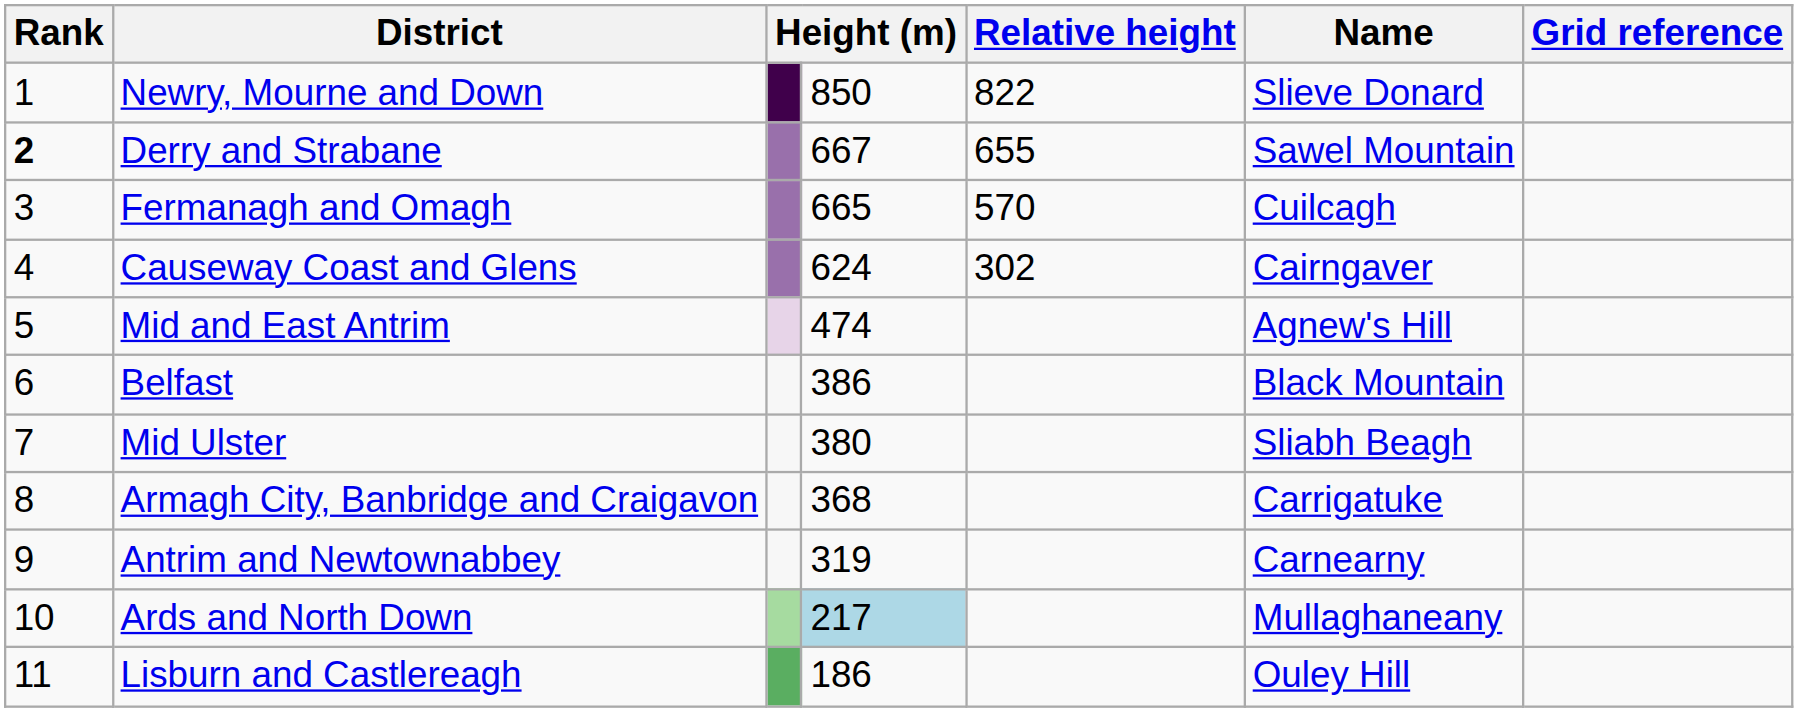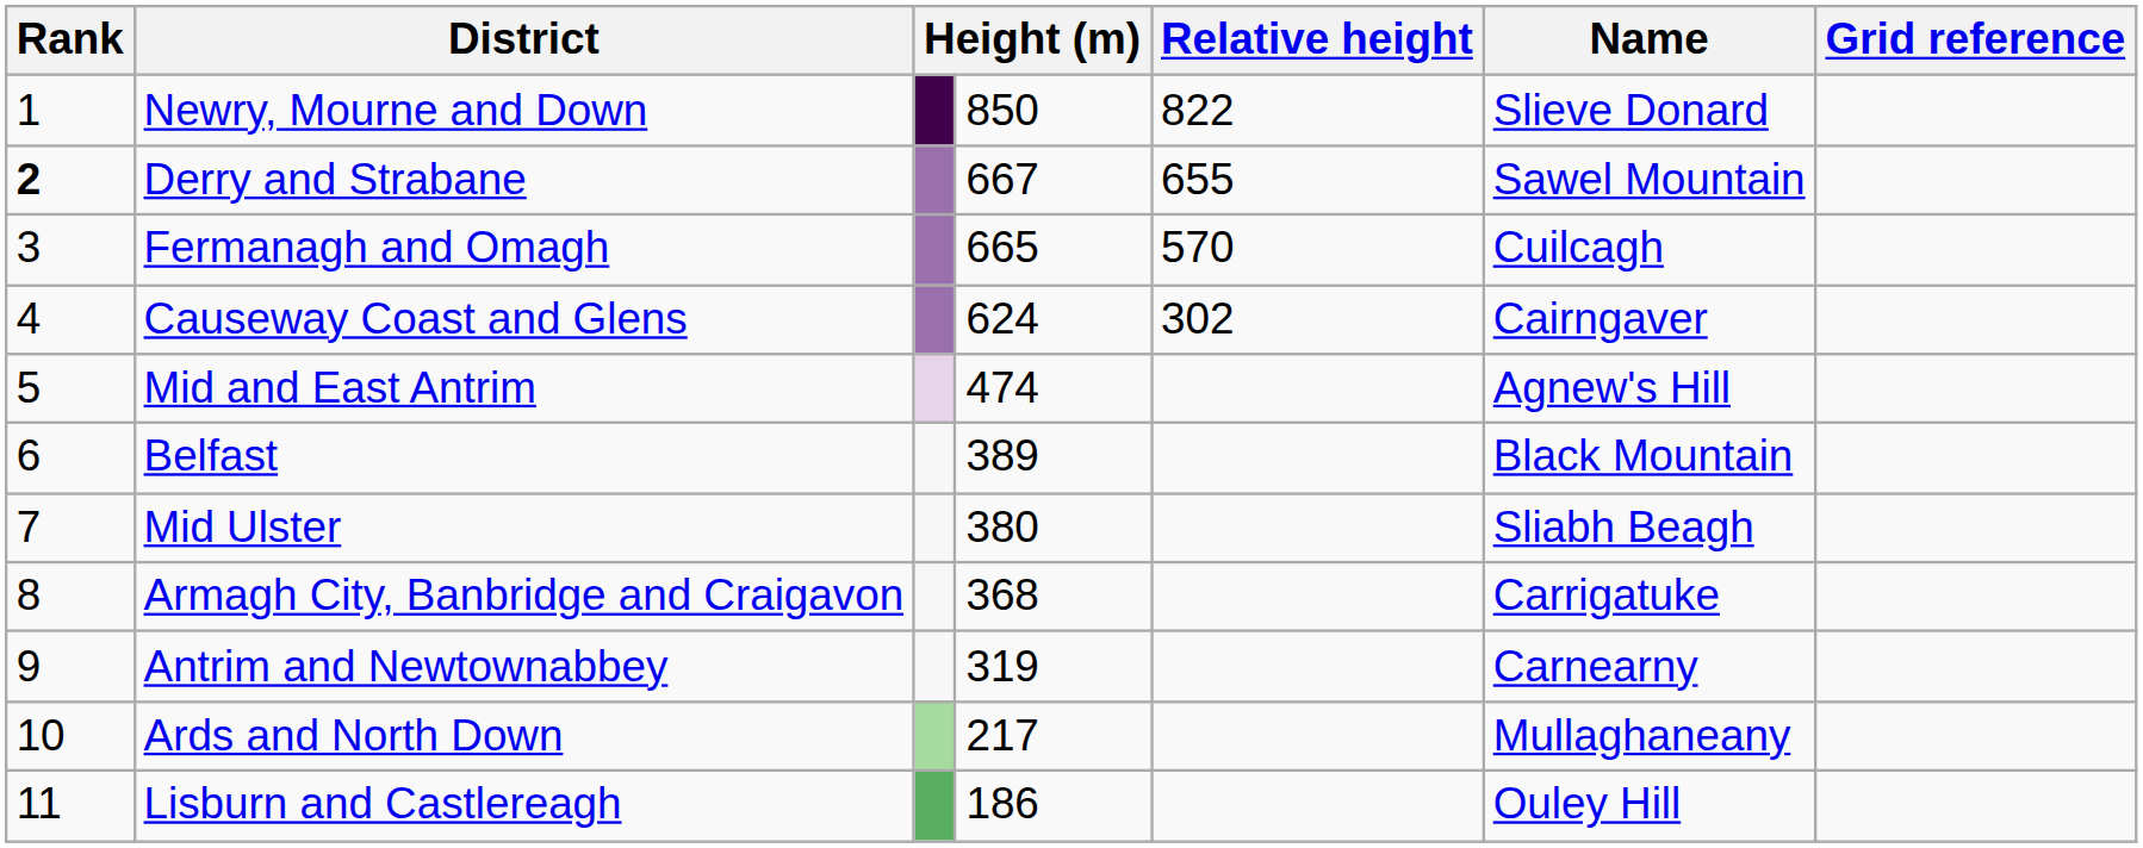 <table class="wikitable sortable">
 <tr>
 <th>Rank</th>
 <th>District</th>
 <th colspan=2>Height (m)</th>
 <th><a href='#'>Relative height</a></th>
 <th>Name</th>
 <th><a href='#'>Grid reference</a></th>
 </tr>
 <tr>
 <td>1</td>
 <td><a href='#'>Newry, Mourne and Down</a></td>
 <td style="background-color:#40004b;"></td>
 <td>850</td>
 <td>822</td>
 <td><a href='#'>Slieve Donard</a></td>
 <td></td>
 </tr>
 <tr>
 <td><strong>2</strong></td>
 <td><a href='#'>Derry and Strabane</a></td>
 <td style="background-color:#9970ab;"></td>
 <td>667</td>
 <td>655</td>
 <td><a href='#'>Sawel Mountain</a></td>
 <td></td>
 </tr>
 <tr>
 <td>3</td>
 <td><a href='#'>Fermanagh and Omagh</a></td>
 <td style="background-color:#9970ab;"></td>
 <td>665</td>
 <td>570</td>
 <td><a href='#'>Cuilcagh</a></td>
 <td></td>
 </tr>
 <tr>
 <td>4</td>
 <td><a href='#'>Causeway Coast and Glens</a></td>
 <td style="background-color:#9970ab;"></td>
 <td>624</td>
 <td>302</td>
 <td><a href='#'>Cairngaver</a></td>
 <td></td>
 </tr>
 <tr>
 <td>5</td>
 <td><a href='#'>Mid and East Antrim</a></td>
 <td style="background-color:#e7d4e8;"></td>
 <td>474</td>
 <td></td>
 <td><a href='#'>Agnew's Hill</a></td>
 <td></td>
 </tr>
 <tr>
 <td>6</td>
 <td><a href='#'>Belfast</a></td>
 <td style="background-color:#f7f7f7;"></td>
-<td>386</td>
+<td>389</td>
 <td></td>
 <td><a href='#'>Black Mountain</a></td>
 <td></td>
 </tr>
 <tr>
 <td>7</td>
 <td><a href='#'>Mid Ulster</a></td>
 <td style="background-color:#f7f7f7;"></td>
 <td>380</td>
 <td></td>
 <td><a href='#'>Sliabh Beagh</a></td>
 <td></td>
 </tr>
 <tr>
 <td>8</td>
 <td><a href='#'>Armagh City, Banbridge and Craigavon</a></td>
 <td style="background-color:#f7f7f7;"></td>
 <td>368</td>
 <td></td>
 <td><a href='#'>Carrigatuke</a></td>
 <td></td>
 </tr>
 <tr>
 <td>9</td>
 <td><a href='#'>Antrim and Newtownabbey</a></td>
 <td style="background-color:#f7f7f7;"></td>
 <td>319</td>
 <td></td>
 <td><a href='#'>Carnearny</a></td>
 <td></td>
 </tr>
 <tr>
 <td>10</td>
 <td><a href='#'>Ards and North Down</a></td>
 <td style="background-color:#a6dba0;"></td>
-<td style="background: lightblue;">217</td>
+<td>217</td>
 <td></td>
 <td><a href='#'>Mullaghaneany</a></td>
 <td></td>
 </tr>
 <tr>
 <td>11</td>
 <td><a href='#'>Lisburn and Castlereagh</a></td>
 <td style="background-color:#5aae61;"></td>
 <td>186</td>
 <td></td>
 <td><a href='#'>Ouley Hill</a></td>
 <td></td>
 </tr>
 </table>
